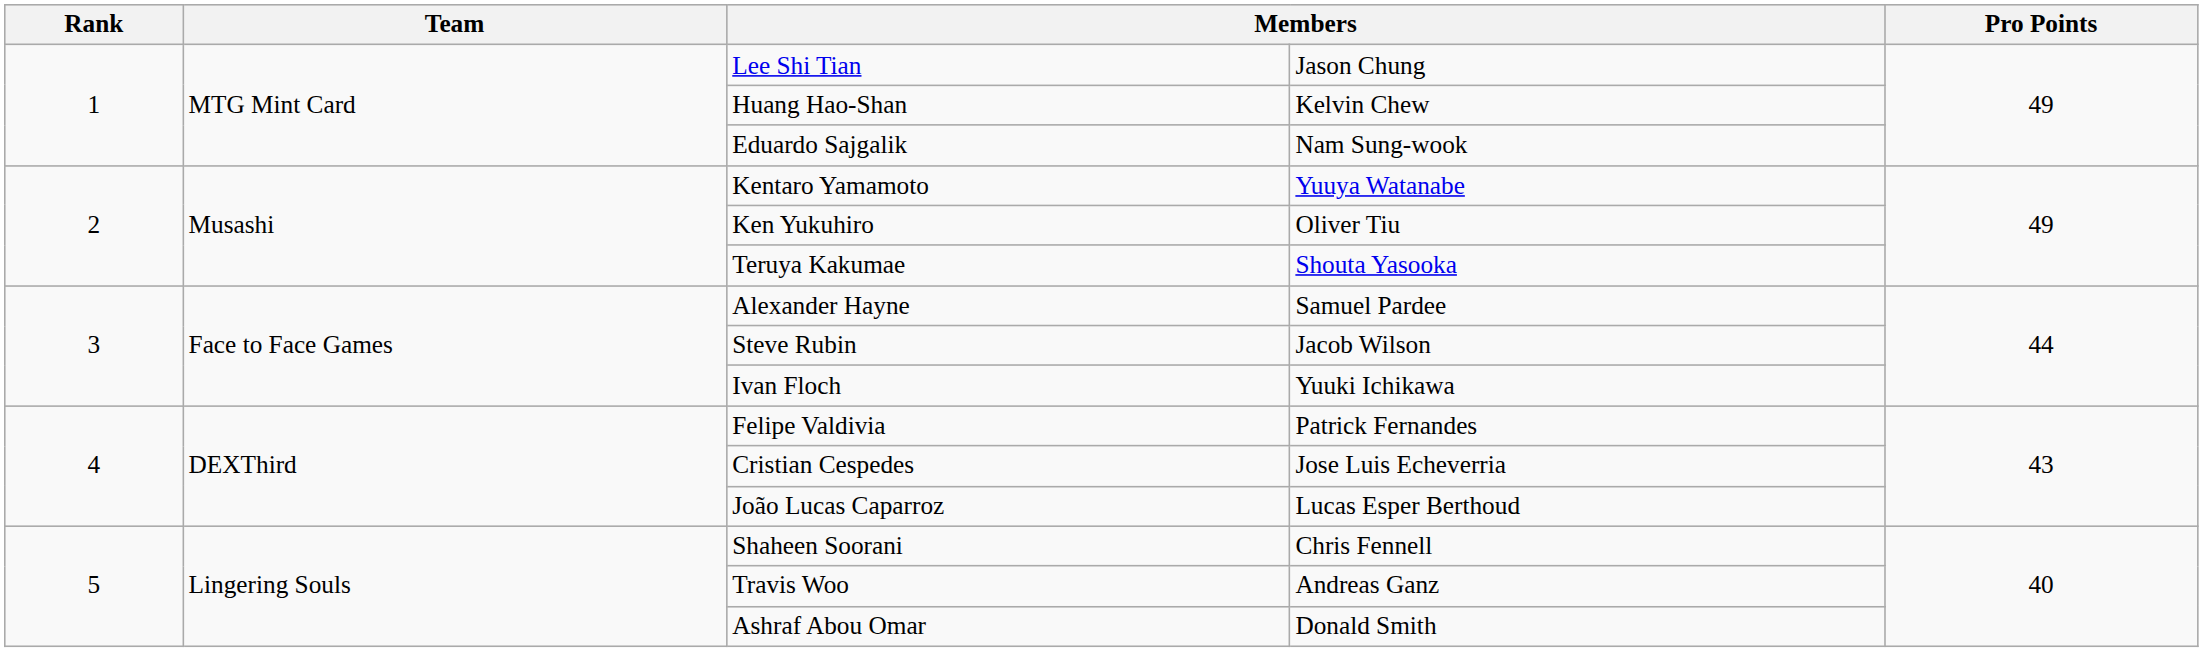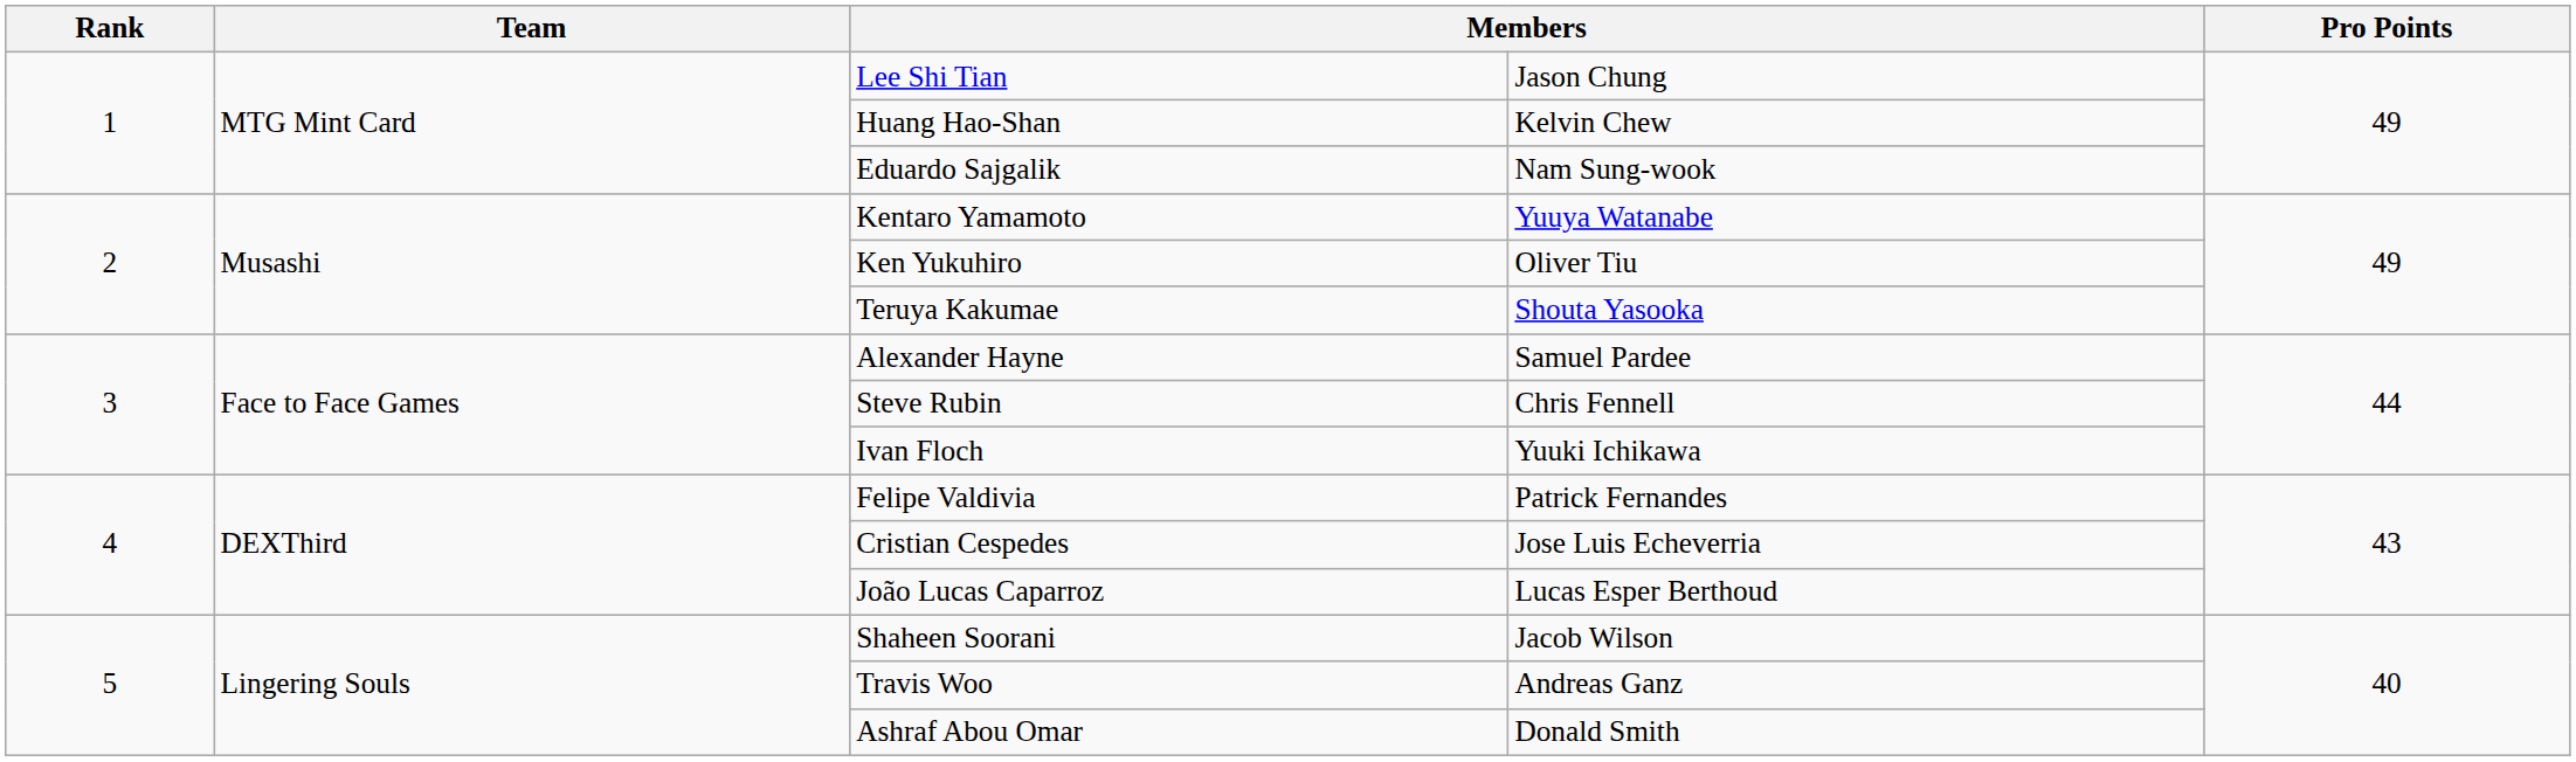 <table class="wikitable" width=70%>
 <tr>
 <th scope="col">Rank</th>
 <th scope="col">Team</th>
 <th scope="col" colspan=2>Members</th>
 <th scope="col">Pro Points</th>
 </tr>
 <tr>
 <td rowspan=3 align=center>1</td>
 <td rowspan=3>MTG Mint Card</td>
 <td> <a href='#'>Lee Shi Tian</a></td>
 <td> Jason Chung</td>
 <td rowspan=3 align=center>49</td>
 </tr>
 <tr>
 <td> Huang Hao-Shan</td>
 <td> Kelvin Chew</td>
 </tr>
 <tr>
 <td> Eduardo Sajgalik</td>
 <td> Nam Sung-wook</td>
 </tr>
 <tr>
 <td rowspan=3 align=center>2</td>
 <td rowspan=3>Musashi</td>
 <td> Kentaro Yamamoto</td>
 <td> <a href='#'>Yuuya Watanabe</a></td>
 <td rowspan=3 align=center>49</td>
 </tr>
 <tr>
 <td> Ken Yukuhiro</td>
 <td> Oliver Tiu</td>
 </tr>
 <tr>
 <td> Teruya Kakumae</td>
 <td> <a href='#'>Shouta Yasooka</a></td>
 </tr>
 <tr>
 <td rowspan=3 align=center>3</td>
 <td rowspan=3>Face to Face Games</td>
 <td> Alexander Hayne</td>
 <td> Samuel Pardee</td>
 <td rowspan=3 align=center>44</td>
 </tr>
 <tr>
 <td> Steve Rubin</td>
-<td> Jacob Wilson</td>
+<td> Chris Fennell</td>
 </tr>
 <tr>
 <td> Ivan Floch</td>
 <td> Yuuki Ichikawa</td>
 </tr>
 <tr>
 <td rowspan=3 align=center>4</td>
 <td rowspan=3>DEXThird</td>
 <td> Felipe Valdivia</td>
 <td> Patrick Fernandes</td>
 <td rowspan=3 align=center>43</td>
 </tr>
 <tr>
 <td> Cristian Cespedes</td>
 <td> Jose Luis Echeverria</td>
 </tr>
 <tr>
 <td> João Lucas Caparroz</td>
 <td> Lucas Esper Berthoud</td>
 </tr>
 <tr>
 <td rowspan=3 align=center>5</td>
 <td rowspan=3>Lingering Souls</td>
 <td> Shaheen Soorani</td>
-<td> Chris Fennell</td>
+<td> Jacob Wilson</td>
 <td rowspan=3 align=center>40</td>
 </tr>
 <tr>
 <td> Travis Woo</td>
 <td> Andreas Ganz</td>
 </tr>
 <tr>
 <td> Ashraf Abou Omar</td>
 <td> Donald Smith</td>
 </tr>
 </table>
